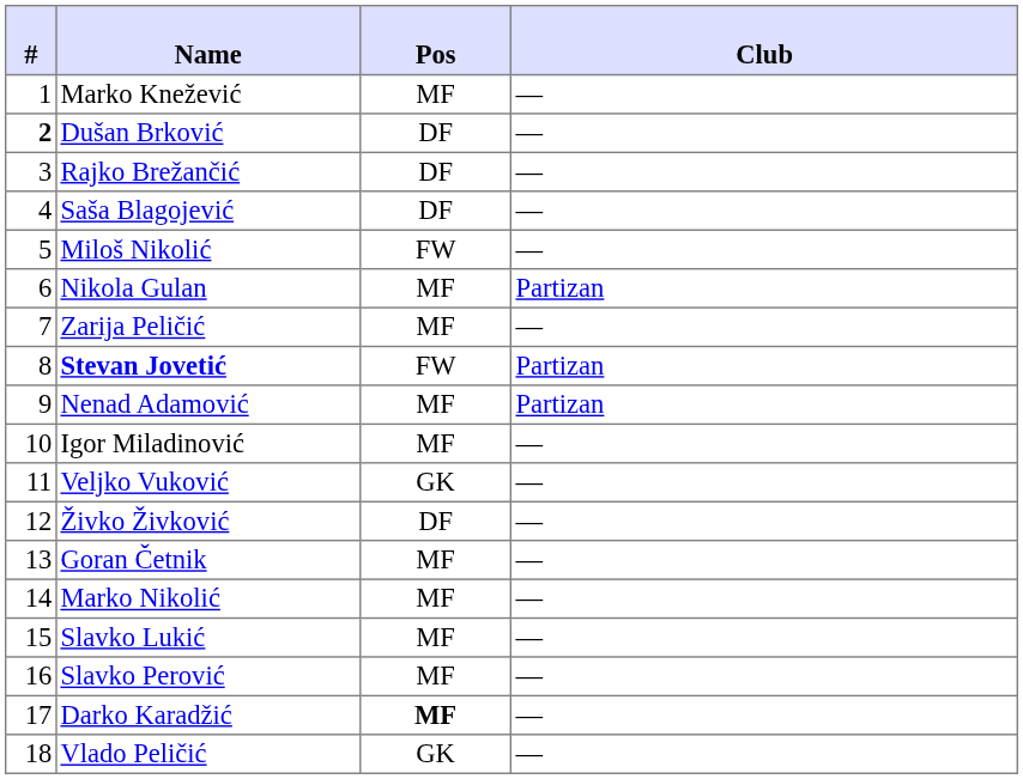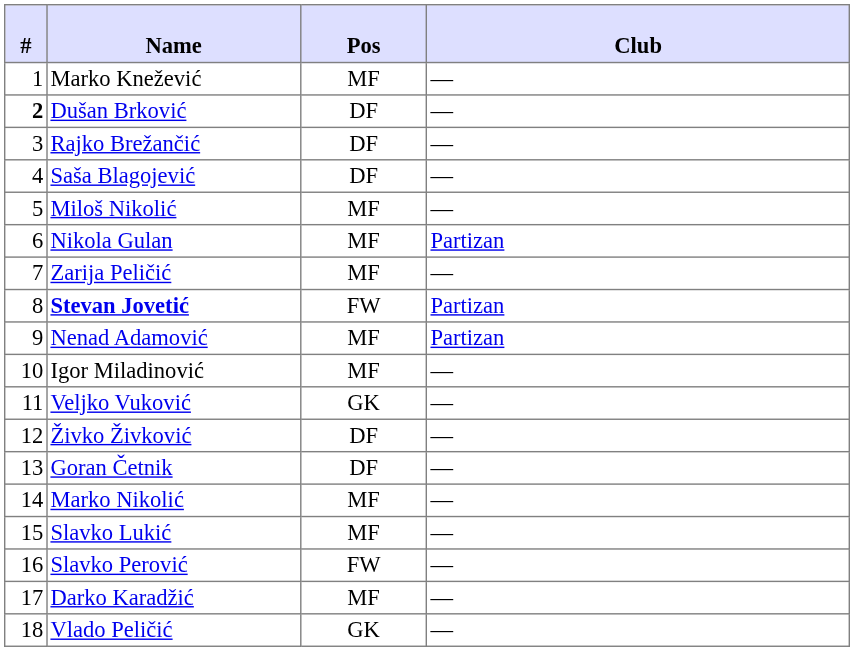 <table style=border-collapse:collapse border=1 cellspacing=0 cellpadding=2 width=600>
 <tr>
 <th bgcolor="#DDDFFF" width="5%"><br> # </th>
 <th bgcolor="#DDDFFF" width="30%"><br>Name</th>
 <th bgcolor="#DDDFFF" width="15%"><br>Pos</th>
 <th bgcolor="#DDDFFF" width="50%"><br>Club</th>
 </tr>
 <tr>
 <td align=right>1</td>
 <td>Marko Knežević</td>
 <td align=center>MF</td>
 <td>—</td>
 </tr>
 <tr>
 <td align=right><strong>2</strong></td>
 <td><a href='#'>Dušan Brković</a></td>
 <td align=center>DF</td>
 <td>—</td>
 </tr>
 <tr>
 <td align=right>3</td>
 <td><a href='#'>Rajko Brežančić</a></td>
 <td align=center>DF</td>
 <td>—</td>
 </tr>
 <tr>
 <td align=right>4</td>
 <td><a href='#'>Saša Blagojević</a></td>
 <td align=center>DF</td>
 <td>—</td>
 </tr>
 <tr>
 <td align=right>5</td>
 <td><a href='#'>Miloš Nikolić</a></td>
-<td align=center>FW</td>
+<td align=center>MF</td>
 <td>—</td>
 </tr>
 <tr>
 <td align=right>6</td>
 <td><a href='#'>Nikola Gulan</a></td>
 <td align=center>MF</td>
 <td><a href='#'>Partizan</a> </td>
 </tr>
 <tr>
 <td align=right>7</td>
 <td><a href='#'>Zarija Peličić</a></td>
 <td align=center>MF</td>
 <td>—</td>
 </tr>
 <tr>
 <td align=right>8</td>
 <td><strong><a href='#'>Stevan Jovetić</a></strong></td>
 <td align=center>FW</td>
 <td><a href='#'>Partizan</a> </td>
 </tr>
 <tr>
 <td align=right>9</td>
 <td><a href='#'>Nenad Adamović</a></td>
 <td align=center>MF</td>
 <td><a href='#'>Partizan</a> </td>
 </tr>
 <tr>
 <td align=right>10</td>
 <td>Igor Miladinović</td>
 <td align=center>MF</td>
 <td>—</td>
 </tr>
 <tr>
 <td align=right>11</td>
 <td><a href='#'>Veljko Vuković</a></td>
 <td align=center>GK</td>
 <td>—</td>
 </tr>
 <tr>
 <td align=right>12</td>
 <td><a href='#'>Živko Živković</a></td>
 <td align=center>DF</td>
 <td>—</td>
 </tr>
 <tr>
 <td align=right>13</td>
 <td><a href='#'>Goran Četnik</a></td>
-<td align=center>MF</td>
+<td align=center>DF</td>
 <td>—</td>
 </tr>
 <tr>
 <td align=right>14</td>
 <td><a href='#'>Marko Nikolić</a></td>
 <td align=center>MF</td>
 <td>—</td>
 </tr>
 <tr>
 <td align=right>15</td>
 <td><a href='#'>Slavko Lukić</a></td>
 <td align=center>MF</td>
 <td>—</td>
 </tr>
 <tr>
 <td align=right>16</td>
 <td><a href='#'>Slavko Perović</a></td>
-<td align=center>MF</td>
+<td align=center>FW</td>
 <td>—</td>
 </tr>
 <tr>
 <td align=right>17</td>
 <td><a href='#'>Darko Karadžić</a></td>
-<td align=center><strong>MF</strong></td>
+<td align=center>MF</td>
 <td>—</td>
 </tr>
 <tr>
 <td align=right>18</td>
 <td><a href='#'>Vlado Peličić</a></td>
 <td align=center>GK</td>
 <td>—</td>
 </tr>
 </table>
